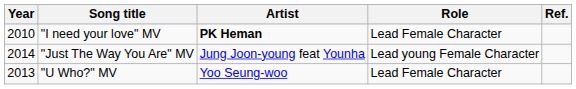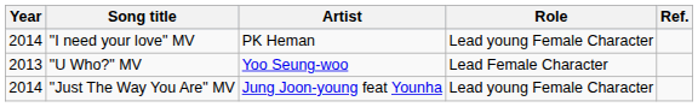 <table class="wikitable" border="1">
 <tr style="background:#b0c4de; text-align:center;">
 <th>Year</th>
 <th>Song title</th>
 <th>Artist</th>
 <th>Role</th>
 <th>Ref.</th>
 </tr>
 <tr>
-<td rowspan="1">2010</td>
+<td rowspan="1">2014</td>
 <td>"I need your love" MV</td>
-<td><strong>PK Heman</strong></td>
+<td>PK Heman</td>
+<td>Lead young Female Character</td>
+<td></td>
+</tr>
+<tr>
+<td rowspan="1">2013</td>
+<td>"U Who?" MV</td>
+<td><a href='#'>Yoo Seung-woo</a></td>
 <td>Lead Female Character</td>
 <td></td>
 </tr>
 <tr>
 <td rowspan="1">2014</td>
 <td>"Just The Way You Are" MV</td>
 <td><a href='#'>Jung Joon-young</a> feat <a href='#'>Younha</a></td>
 <td>Lead young Female Character</td>
 <td></td>
 </tr>
-<tr>
-<td rowspan="1">2013</td>
-<td>"U Who?" MV</td>
-<td><a href='#'>Yoo Seung-woo</a></td>
-<td>Lead Female Character</td>
-<td></td>
-</tr>
 </table>
